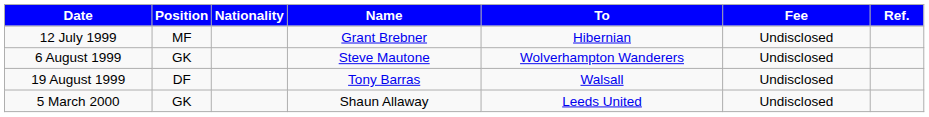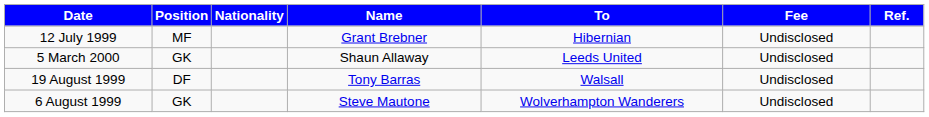 <table class="wikitable"  style="text-align:center; font-size:90%; ">
 <tr>
 <th style="background:#00f; color:white; width:150px;">Date</th>
 <th style="background:#00f; color:white; width:50px;">Position</th>
 <th style="background:#00f; color:white; width:50px;">Nationality</th>
 <th style="background:#00f; color:white; width:200px;">Name</th>
 <th style="background:#00f; color:white; width:250px;">To</th>
 <th style="background:#00f; color:white; width:150px;">Fee</th>
 <th style="background:#00f; color:white; width:50px;">Ref.</th>
 </tr>
 <tr>
 <td>12 July 1999</td>
 <td>MF</td>
 <td></td>
 <td><a href='#'>Grant Brebner</a></td>
 <td><a href='#'>Hibernian</a></td>
 <td>Undisclosed</td>
 <td></td>
 </tr>
 <tr>
-<td>6 August 1999</td>
+<td>5 March 2000</td>
 <td>GK</td>
 <td></td>
-<td><a href='#'>Steve Mautone</a></td>
-<td><a href='#'>Wolverhampton Wanderers</a></td>
+<td>Shaun Allaway</td>
+<td><a href='#'>Leeds United</a></td>
 <td>Undisclosed</td>
 <td></td>
 </tr>
 <tr>
 <td>19 August 1999</td>
 <td>DF</td>
 <td></td>
 <td><a href='#'>Tony Barras</a></td>
 <td><a href='#'>Walsall</a></td>
 <td>Undisclosed</td>
 <td></td>
 </tr>
 <tr>
-<td>5 March 2000</td>
+<td>6 August 1999</td>
 <td>GK</td>
 <td></td>
-<td>Shaun Allaway</td>
-<td><a href='#'>Leeds United</a></td>
+<td><a href='#'>Steve Mautone</a></td>
+<td><a href='#'>Wolverhampton Wanderers</a></td>
 <td>Undisclosed</td>
 <td></td>
 </tr>
 </table>
